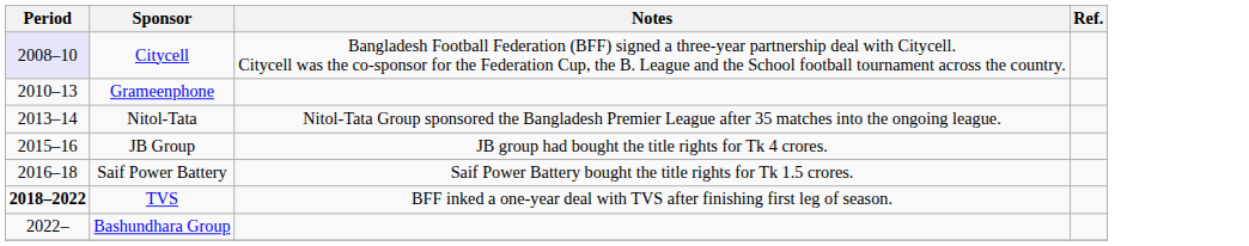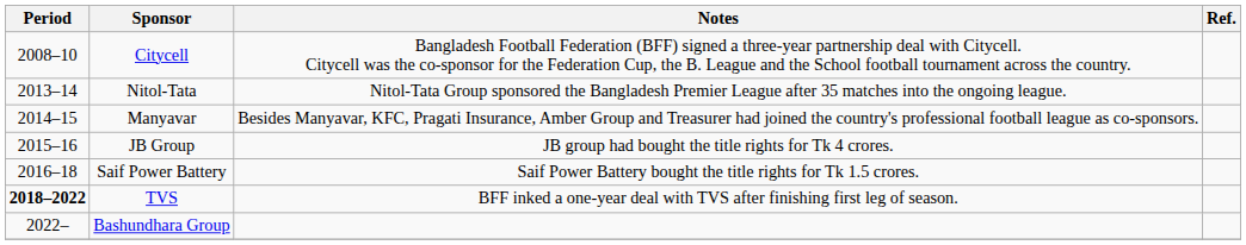 <table class="wikitable" style="text-align:center">
 <tr>
 <th>Period</th>
 <th>Sponsor</th>
 <th>Notes</th>
 <th>Ref.</th>
 </tr>
 <tr>
-<td style="background: lavender;">2008–10</td>
+<td>2008–10</td>
 <td><a href='#'>Citycell</a></td>
 <td>Bangladesh Football Federation (BFF) signed a three-year partnership deal with Citycell.<br>Citycell was the co-sponsor for the Federation Cup, the B. League and the School football tournament across the country.</td>
-<td></td>
-</tr>
-<tr>
-<td>2010–13</td>
-<td><a href='#'>Grameenphone</a></td>
-<td></td>
 <td></td>
 </tr>
 <tr>
 <td>2013–14</td>
 <td>Nitol-Tata</td>
 <td>Nitol-Tata Group sponsored the Bangladesh Premier League after 35 matches into the ongoing league.</td>
+<td></td>
+</tr>
+<tr>
+<td>2014–15</td>
+<td>Manyavar</td>
+<td>Besides Manyavar, KFC, Pragati Insurance, Amber Group and Treasurer had joined the country's professional football league as co-sponsors.</td>
 <td></td>
 </tr>
 <tr>
 <td>2015–16</td>
 <td>JB Group</td>
 <td>JB group had bought the title rights for Tk 4 crores.</td>
 <td></td>
 </tr>
 <tr>
 <td>2016–18</td>
 <td>Saif Power Battery</td>
 <td>Saif Power Battery bought the title rights for Tk 1.5 crores.</td>
 <td></td>
 </tr>
 <tr>
 <td><strong>2018–2022</strong></td>
 <td><a href='#'>TVS</a></td>
 <td>BFF inked a one-year deal with TVS after finishing first leg of season.</td>
 <td></td>
 </tr>
 <tr>
 <td>2022–</td>
 <td><a href='#'>Bashundhara Group</a></td>
 <td></td>
 <td></td>
 </tr>
 <tr>
 </tr>
 </table>
